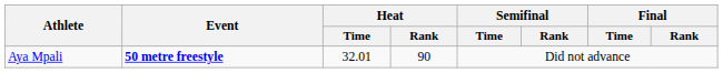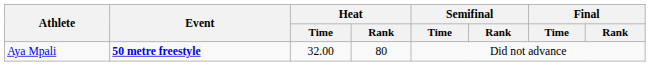 <table class="wikitable" style="text-align:center; font-size:90%; width:50%;">
 <tr>
 <th rowspan="2">Athlete</th>
 <th rowspan="2">Event</th>
 <th colspan="2">Heat</th>
 <th colspan="2">Semifinal</th>
 <th colspan="2">Final</th>
 </tr>
 <tr style="font-size:95%">
 <th>Time</th>
 <th>Rank</th>
 <th>Time</th>
 <th>Rank</th>
 <th>Time</th>
 <th>Rank</th>
 </tr>
 <tr>
 <td align=left><a href='#'>Aya Mpali</a></td>
 <td align=left><strong><a href='#'>50 metre freestyle</a></strong></td>
-<td>32.01</td>
-<td>90</td>
+<td>32.00</td>
+<td>80</td>
 <td colspan=4>Did not advance</td>
 </tr>
 </table>
